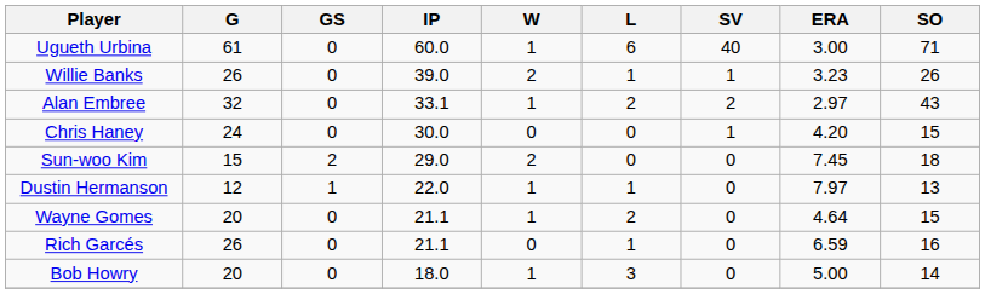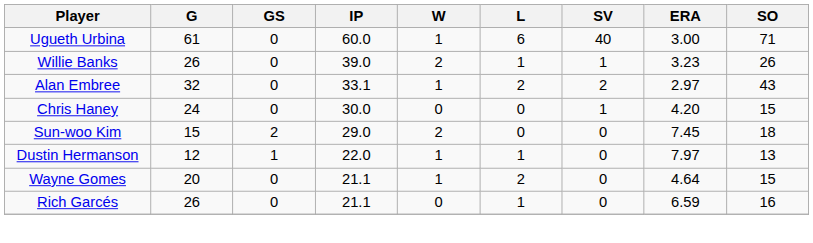 <table class="wikitable sortable">
 <tr>
 <th bgcolor="#DDDDFF" width="16%">Player</th>
 <th bgcolor="#DDDDFF" width="9%">G</th>
 <th bgcolor="#DDDDFF" width="9%">GS</th>
 <th bgcolor="#DDDDFF" width="9%">IP</th>
 <th bgcolor="#DDDDFF" width="9%">W</th>
 <th bgcolor="#DDDDFF" width="9%">L</th>
 <th bgcolor="#DDDDFF" width="9%">SV</th>
 <th bgcolor="#DDDDFF" width="9%">ERA</th>
 <th bgcolor="#DDDDFF" width="9%">SO</th>
 </tr>
 <tr align="center">
 <td><a href='#'>Ugueth Urbina</a></td>
 <td>61</td>
 <td>0</td>
 <td>60.0</td>
 <td>1</td>
 <td>6</td>
 <td>40</td>
 <td>3.00</td>
 <td>71</td>
 </tr>
 <tr align=center>
 <td><a href='#'>Willie Banks</a></td>
 <td>26</td>
 <td>0</td>
 <td>39.0</td>
 <td>2</td>
 <td>1</td>
 <td>1</td>
 <td>3.23</td>
 <td>26</td>
 </tr>
 <tr align="center">
 <td><a href='#'>Alan Embree</a></td>
 <td>32</td>
 <td>0</td>
 <td>33.1</td>
 <td>1</td>
 <td>2</td>
 <td>2</td>
 <td>2.97</td>
 <td>43</td>
 </tr>
 <tr align=center>
 <td><a href='#'>Chris Haney</a></td>
 <td>24</td>
 <td>0</td>
 <td>30.0</td>
 <td>0</td>
 <td>0</td>
 <td>1</td>
 <td>4.20</td>
 <td>15</td>
 </tr>
 <tr align="center">
 <td><a href='#'>Sun-woo Kim</a></td>
 <td>15</td>
 <td>2</td>
 <td>29.0</td>
 <td>2</td>
 <td>0</td>
 <td>0</td>
 <td>7.45</td>
 <td>18</td>
 </tr>
 <tr align="center">
 <td><a href='#'>Dustin Hermanson</a></td>
 <td>12</td>
 <td>1</td>
 <td>22.0</td>
 <td>1</td>
 <td>1</td>
 <td>0</td>
 <td>7.97</td>
 <td>13</td>
 </tr>
 <tr align="center">
 <td><a href='#'>Wayne Gomes</a></td>
 <td>20</td>
 <td>0</td>
 <td>21.1</td>
 <td>1</td>
 <td>2</td>
 <td>0</td>
 <td>4.64</td>
 <td>15</td>
 </tr>
 <tr align="center">
 <td><a href='#'>Rich Garcés</a></td>
 <td>26</td>
 <td>0</td>
 <td>21.1</td>
 <td>0</td>
 <td>1</td>
 <td>0</td>
 <td>6.59</td>
 <td>16</td>
 </tr>
 <tr align="center">
-<td><a href='#'>Bob Howry</a></td>
-<td>20</td>
-<td>0</td>
-<td>18.0</td>
-<td>1</td>
-<td>3</td>
-<td>0</td>
-<td>5.00</td>
-<td>14</td>
-</tr>
-<tr align="center">
 </tr>
 </table>
